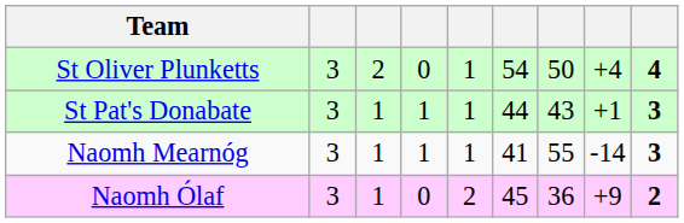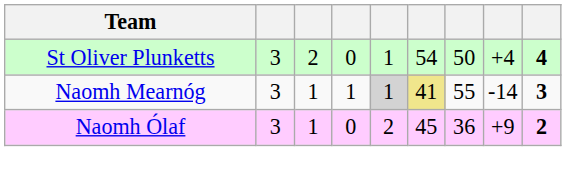 <table class="wikitable" style="text-align:center">
 <tr>
 <th style="width:175px;">Team</th>
 <th width="20"></th>
 <th width="20"></th>
 <th width="20"></th>
 <th width="20"></th>
 <th width="20"></th>
 <th width="20"></th>
 <th width="20"></th>
 <th width="20"></th>
 </tr>
 <tr style="background:#cfc;">
 <td><a href='#'>St Oliver Plunketts</a></td>
 <td>3</td>
 <td>2</td>
 <td>0</td>
 <td>1</td>
 <td>54</td>
 <td>50</td>
 <td>+4</td>
 <td><strong>4</strong></td>
 </tr>
-<tr style="background:#cfc;">
-<td><a href='#'>St Pat's Donabate</a></td>
-<td>3</td>
-<td>1</td>
-<td>1</td>
-<td>1</td>
-<td>44</td>
-<td>43</td>
-<td>+1</td>
-<td><strong>3</strong></td>
-</tr>
 <tr>
 <td><a href='#'>Naomh Mearnóg</a></td>
 <td>3</td>
 <td>1</td>
 <td>1</td>
-<td>1</td>
-<td>41</td>
+<td style="background: lightgrey;">1</td>
+<td style="background: khaki;">41</td>
 <td>55</td>
 <td>-14</td>
 <td><strong>3</strong></td>
 </tr>
 <tr style="background:#fcf;">
 <td><a href='#'>Naomh Ólaf</a></td>
 <td>3</td>
 <td>1</td>
 <td>0</td>
 <td>2</td>
 <td>45</td>
 <td>36</td>
 <td>+9</td>
 <td><strong>2</strong></td>
 </tr>
 </table>
